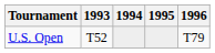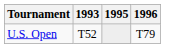 <table class="wikitable" style="font-size:95%;text-align:center;">
 <tr>
 <th>Tournament</th>
 <th>1993</th>
-<th>1994</th>
 <th>1995</th>
 <th>1996</th>
 </tr>
 <tr>
 <td align=left><a href='#'>U.S. Open</a></td>
 <td>T52</td>
 <td style="background:#eeeeee;"></td>
-<td style="background:#eeeeee;"></td>
 <td>T79</td>
 </tr>
 </table>
